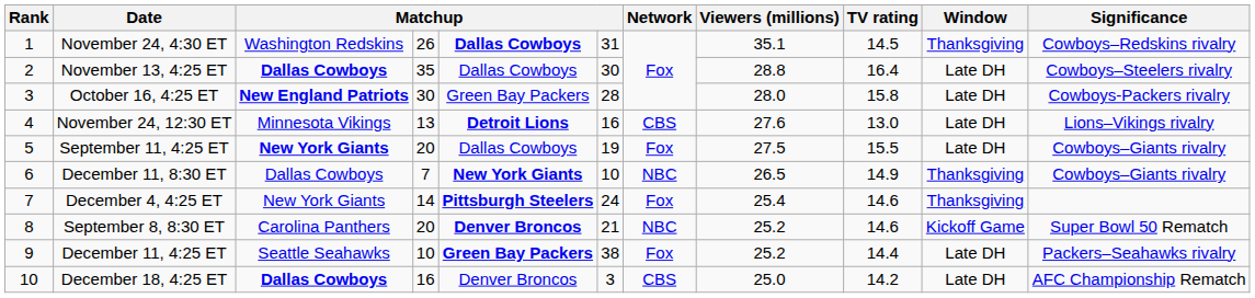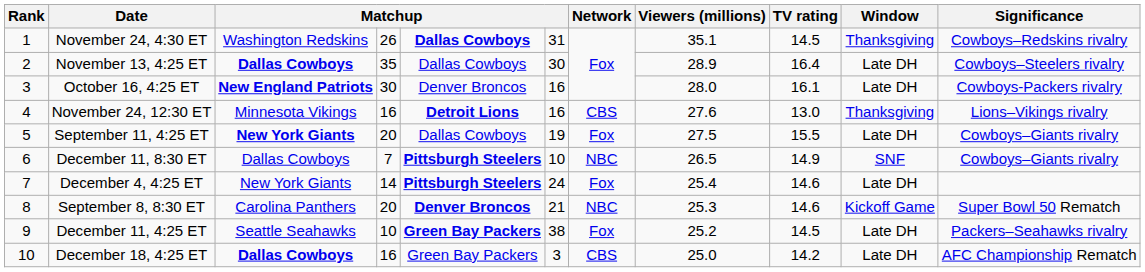 <table class="wikitable" style="text-align:center;">
 <tr>
 <th>Rank</th>
 <th>Date</th>
 <th colspan=4>Matchup</th>
 <th>Network</th>
 <th>Viewers (millions)</th>
 <th>TV rating</th>
 <th>Window</th>
 <th>Significance</th>
 </tr>
 <tr>
 <td>1</td>
 <td>November 24, 4:30 ET</td>
 <td><a href='#'>Washington Redskins</a></td>
 <td>26</td>
 <td><strong><a href='#'>Dallas Cowboys</a></strong></td>
 <td>31</td>
 <td rowspan=3><a href='#'>Fox</a></td>
 <td>35.1</td>
 <td>14.5</td>
 <td><a href='#'>Thanksgiving</a></td>
 <td><a href='#'>Cowboys–Redskins rivalry</a></td>
 </tr>
 <tr>
 <td>2</td>
 <td>November 13, 4:25 ET</td>
 <td><strong><a href='#'>Dallas Cowboys</a></strong></td>
 <td>35</td>
 <td><a href='#'>Dallas Cowboys</a></td>
 <td>30</td>
-<td>28.8</td>
+<td>28.9</td>
 <td>16.4</td>
 <td>Late DH</td>
 <td><a href='#'>Cowboys–Steelers rivalry</a></td>
 </tr>
 <tr>
 <td>3</td>
 <td>October 16, 4:25 ET</td>
 <td><strong><a href='#'>New England Patriots</a></strong></td>
 <td>30</td>
-<td><a href='#'>Green Bay Packers</a></td>
-<td>28</td>
+<td><a href='#'>Denver Broncos</a></td>
+<td>16</td>
 <td>28.0</td>
-<td>15.8</td>
+<td>16.1</td>
 <td>Late DH</td>
 <td><a href='#'>Cowboys-Packers rivalry</a></td>
 </tr>
 <tr>
 <td>4</td>
 <td>November 24, 12:30 ET</td>
 <td><a href='#'>Minnesota Vikings</a></td>
-<td>13</td>
+<td>16</td>
 <td><strong><a href='#'>Detroit Lions</a></strong></td>
 <td>16</td>
 <td><a href='#'>CBS</a></td>
 <td>27.6</td>
 <td>13.0</td>
-<td>Late DH</td>
+<td><a href='#'>Thanksgiving</a></td>
 <td><a href='#'>Lions–Vikings rivalry</a></td>
 </tr>
 <tr>
 <td>5</td>
 <td>September 11, 4:25 ET</td>
 <td><strong><a href='#'>New York Giants</a></strong></td>
 <td>20</td>
 <td><a href='#'>Dallas Cowboys</a></td>
 <td>19</td>
 <td><a href='#'>Fox</a></td>
 <td>27.5</td>
 <td>15.5</td>
 <td>Late DH</td>
 <td><a href='#'>Cowboys–Giants rivalry</a></td>
 </tr>
 <tr>
 <td>6</td>
 <td>December 11, 8:30 ET</td>
 <td><a href='#'>Dallas Cowboys</a></td>
 <td>7</td>
-<td><strong><a href='#'>New York Giants</a></strong></td>
+<td><strong><a href='#'>Pittsburgh Steelers</a></strong></td>
 <td>10</td>
 <td><a href='#'>NBC</a></td>
 <td>26.5</td>
 <td>14.9</td>
-<td><a href='#'>Thanksgiving</a></td>
+<td><a href='#'>SNF</a></td>
 <td><a href='#'>Cowboys–Giants rivalry</a></td>
 </tr>
 <tr>
 <td>7</td>
 <td>December 4, 4:25 ET</td>
 <td><a href='#'>New York Giants</a></td>
 <td>14</td>
 <td><strong><a href='#'>Pittsburgh Steelers</a></strong></td>
 <td>24</td>
 <td><a href='#'>Fox</a></td>
 <td>25.4</td>
 <td>14.6</td>
-<td><a href='#'>Thanksgiving</a></td>
+<td>Late DH</td>
 <td></td>
 </tr>
 <tr>
 <td>8</td>
 <td>September 8, 8:30 ET</td>
 <td><a href='#'>Carolina Panthers</a></td>
 <td>20</td>
 <td><strong><a href='#'>Denver Broncos</a></strong></td>
 <td>21</td>
 <td><a href='#'>NBC</a></td>
-<td>25.2</td>
+<td>25.3</td>
 <td>14.6</td>
 <td><a href='#'>Kickoff Game</a></td>
 <td><a href='#'>Super Bowl 50</a> Rematch</td>
 </tr>
 <tr>
 <td>9</td>
 <td>December 11, 4:25 ET</td>
 <td><a href='#'>Seattle Seahawks</a></td>
 <td>10</td>
 <td><strong><a href='#'>Green Bay Packers</a></strong></td>
 <td>38</td>
 <td><a href='#'>Fox</a></td>
 <td>25.2</td>
-<td>14.4</td>
+<td>14.5</td>
 <td>Late DH</td>
 <td><a href='#'>Packers–Seahawks rivalry</a></td>
 </tr>
 <tr>
 <td>10</td>
 <td>December 18, 4:25 ET</td>
 <td><strong><a href='#'>Dallas Cowboys</a></strong></td>
 <td>16</td>
-<td><a href='#'>Denver Broncos</a></td>
+<td><a href='#'>Green Bay Packers</a></td>
 <td>3</td>
 <td><a href='#'>CBS</a></td>
 <td>25.0</td>
 <td>14.2</td>
 <td>Late DH</td>
 <td><a href='#'>AFC Championship</a> Rematch</td>
 </tr>
 </table>
